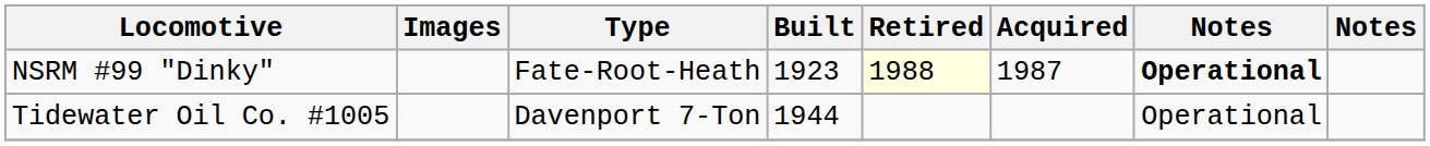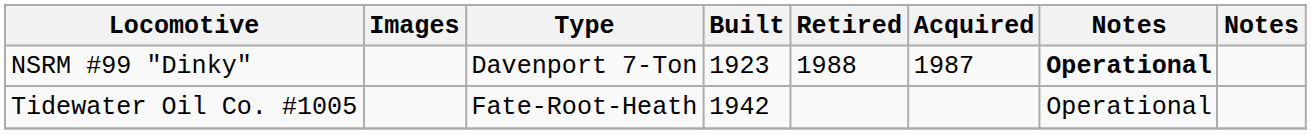 <table class="wikitable sortable">
 <tr>
 <th>Locomotive</th>
 <th class="unsortable">Images</th>
 <th>Type</th>
 <th>Built</th>
 <th>Retired</th>
 <th class="unsortable">Acquired</th>
 <th>Notes</th>
 <th class="unsortable">Notes</th>
 </tr>
 <tr>
 <td>NSRM #99 "Dinky"</td>
 <td></td>
-<td>Fate-Root-Heath</td>
+<td>Davenport 7-Ton</td>
 <td>1923</td>
-<td style="background: lightyellow;">1988</td>
+<td>1988</td>
 <td>1987</td>
 <td><strong>Operational</strong></td>
 <td></td>
 </tr>
 <tr>
 <td>Tidewater Oil Co. #1005</td>
 <td></td>
-<td>Davenport 7-Ton</td>
-<td>1944</td>
+<td>Fate-Root-Heath</td>
+<td>1942</td>
 <td></td>
 <td></td>
 <td>Operational</td>
 <td></td>
 </tr>
 <tr>
 </tr>
 </table>
